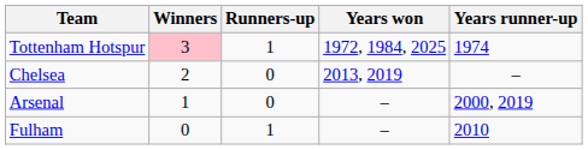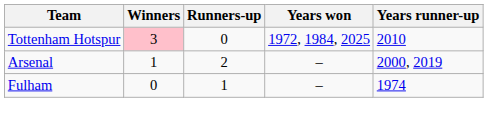 <table class="wikitable sortable">
 <tr>
 <th>Team</th>
 <th>Winners</th>
 <th>Runners-up</th>
 <th class="unsortable">Years won</th>
 <th class="unsortable">Years runner-up</th>
 </tr>
 <tr>
 <td><a href='#'>Tottenham Hotspur</a></td>
 <td align=center style="background: pink;">3</td>
-<td align=center>1</td>
+<td align=center>0</td>
 <td align=center><a href='#'>1972</a>, <a href='#'>1984</a>, <a href='#'>2025</a></td>
-<td><a href='#'>1974</a></td>
-</tr>
-<tr>
-<td><a href='#'>Chelsea</a></td>
-<td align=center>2</td>
-<td align=center>0</td>
-<td><a href='#'>2013</a>, <a href='#'>2019</a></td>
-<td align=center>–</td>
+<td><a href='#'>2010</a></td>
 </tr>
 <tr>
 <td><a href='#'>Arsenal</a></td>
 <td align=center>1</td>
-<td align=center>0</td>
+<td align=center>2</td>
 <td align=center>–</td>
 <td><a href='#'>2000</a>, <a href='#'>2019</a></td>
 </tr>
 <tr>
 <td><a href='#'>Fulham</a></td>
 <td align=center>0</td>
 <td align=center>1</td>
 <td align=center>–</td>
-<td><a href='#'>2010</a></td>
+<td><a href='#'>1974</a></td>
 </tr>
 </table>
